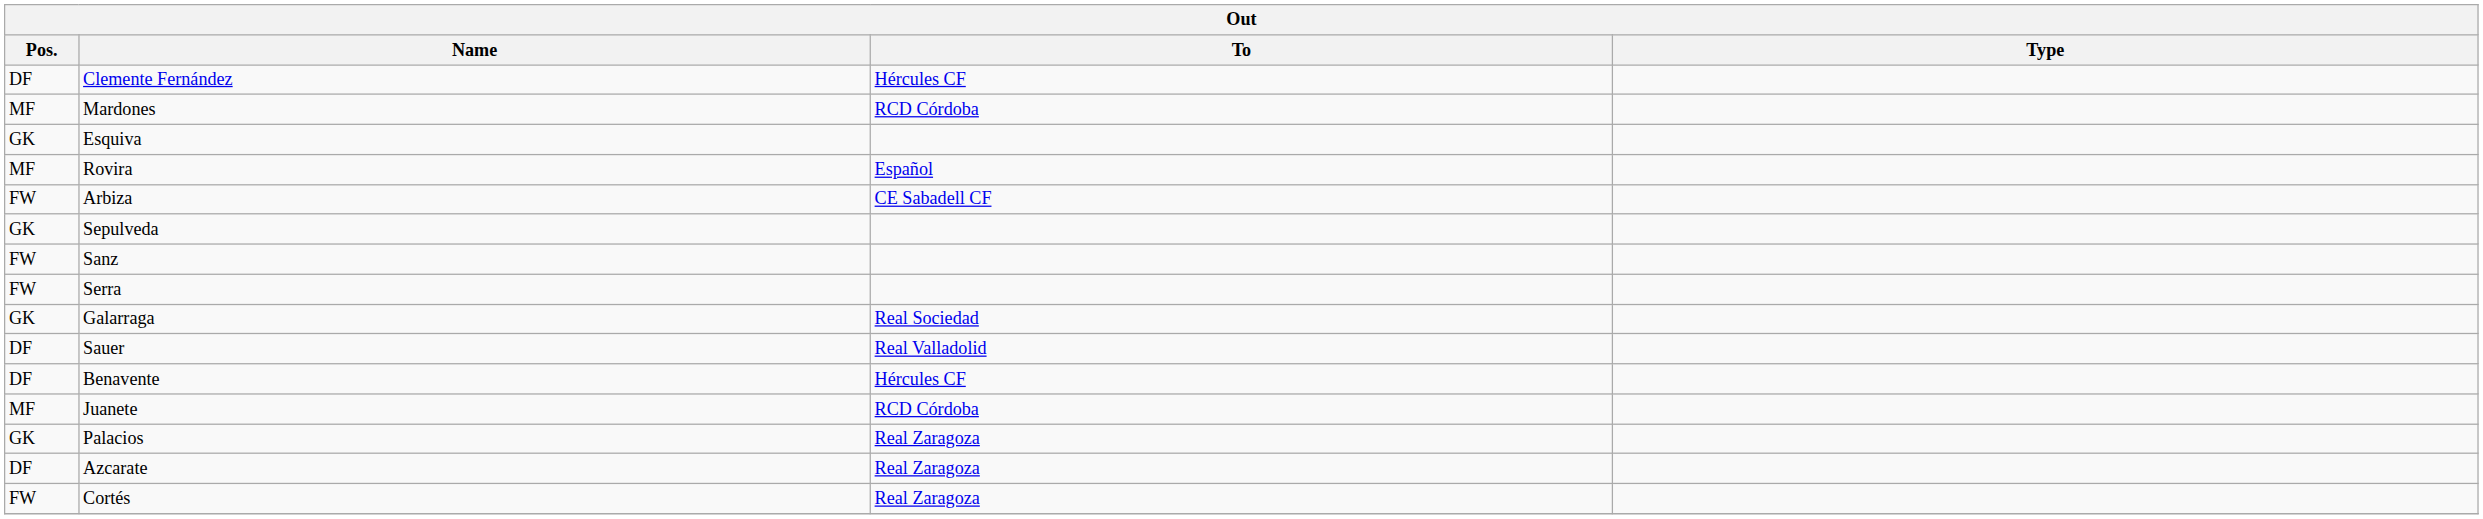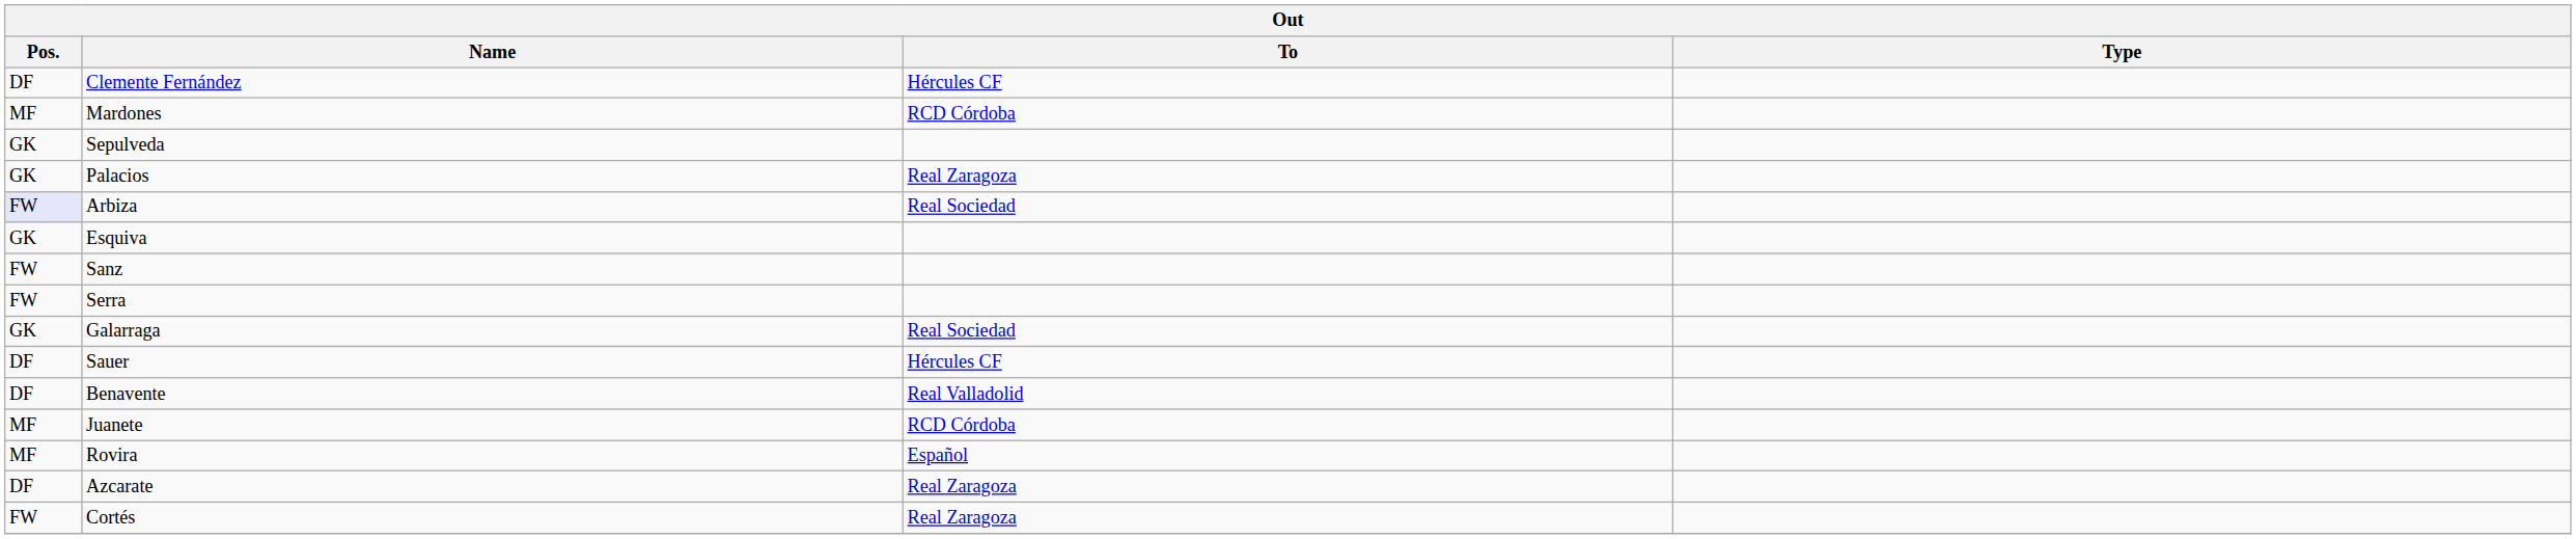 <table class="wikitable" style="font-size:90%;width:99%;">
 <tr>
 <th colspan="4">Out</th>
 </tr>
 <tr>
 <th width=3%>Pos.</th>
 <th width=32%>Name</th>
 <th width=30%>To</th>
 <th width=35%>Type</th>
 </tr>
 <tr>
 <td>DF</td>
 <td><a href='#'>Clemente Fernández</a></td>
 <td><a href='#'>Hércules CF</a></td>
 <td></td>
 </tr>
 <tr>
 <td>MF</td>
 <td>Mardones</td>
 <td><a href='#'>RCD Córdoba</a></td>
 <td></td>
 </tr>
 <tr>
 <td>GK</td>
-<td>Esquiva</td>
+<td>Sepulveda</td>
 <td></td>
 <td></td>
 </tr>
 <tr>
-<td>MF</td>
-<td>Rovira</td>
-<td><a href='#'>Español</a></td>
+<td>GK</td>
+<td>Palacios</td>
+<td><a href='#'>Real Zaragoza</a></td>
 <td></td>
 </tr>
 <tr>
-<td>FW</td>
+<td style="background: lavender;">FW</td>
 <td>Arbiza</td>
-<td><a href='#'>CE Sabadell CF</a></td>
+<td><a href='#'>Real Sociedad</a></td>
 <td></td>
 </tr>
 <tr>
 <td>GK</td>
-<td>Sepulveda</td>
+<td>Esquiva</td>
 <td></td>
 <td></td>
 </tr>
 <tr>
 <td>FW</td>
 <td>Sanz</td>
 <td></td>
 <td></td>
 </tr>
 <tr>
 <td>FW</td>
 <td>Serra</td>
 <td></td>
 <td></td>
 </tr>
 <tr>
 <td>GK</td>
 <td>Galarraga</td>
 <td><a href='#'>Real Sociedad</a></td>
 <td></td>
 </tr>
 <tr>
 <td>DF</td>
 <td>Sauer</td>
-<td><a href='#'>Real Valladolid</a></td>
+<td><a href='#'>Hércules CF</a></td>
 <td></td>
 </tr>
 <tr>
 <td>DF</td>
 <td>Benavente</td>
-<td><a href='#'>Hércules CF</a></td>
+<td><a href='#'>Real Valladolid</a></td>
 <td></td>
 </tr>
 <tr>
 <td>MF</td>
 <td>Juanete</td>
 <td><a href='#'>RCD Córdoba</a></td>
 <td></td>
 </tr>
 <tr>
-<td>GK</td>
-<td>Palacios</td>
-<td><a href='#'>Real Zaragoza</a></td>
+<td>MF</td>
+<td>Rovira</td>
+<td><a href='#'>Español</a></td>
 <td></td>
 </tr>
 <tr>
 <td>DF</td>
 <td>Azcarate</td>
 <td><a href='#'>Real Zaragoza</a></td>
 <td></td>
 </tr>
 <tr>
 <td>FW</td>
 <td>Cortés</td>
 <td><a href='#'>Real Zaragoza</a></td>
 <td></td>
 </tr>
 <tr>
 </tr>
 </table>
